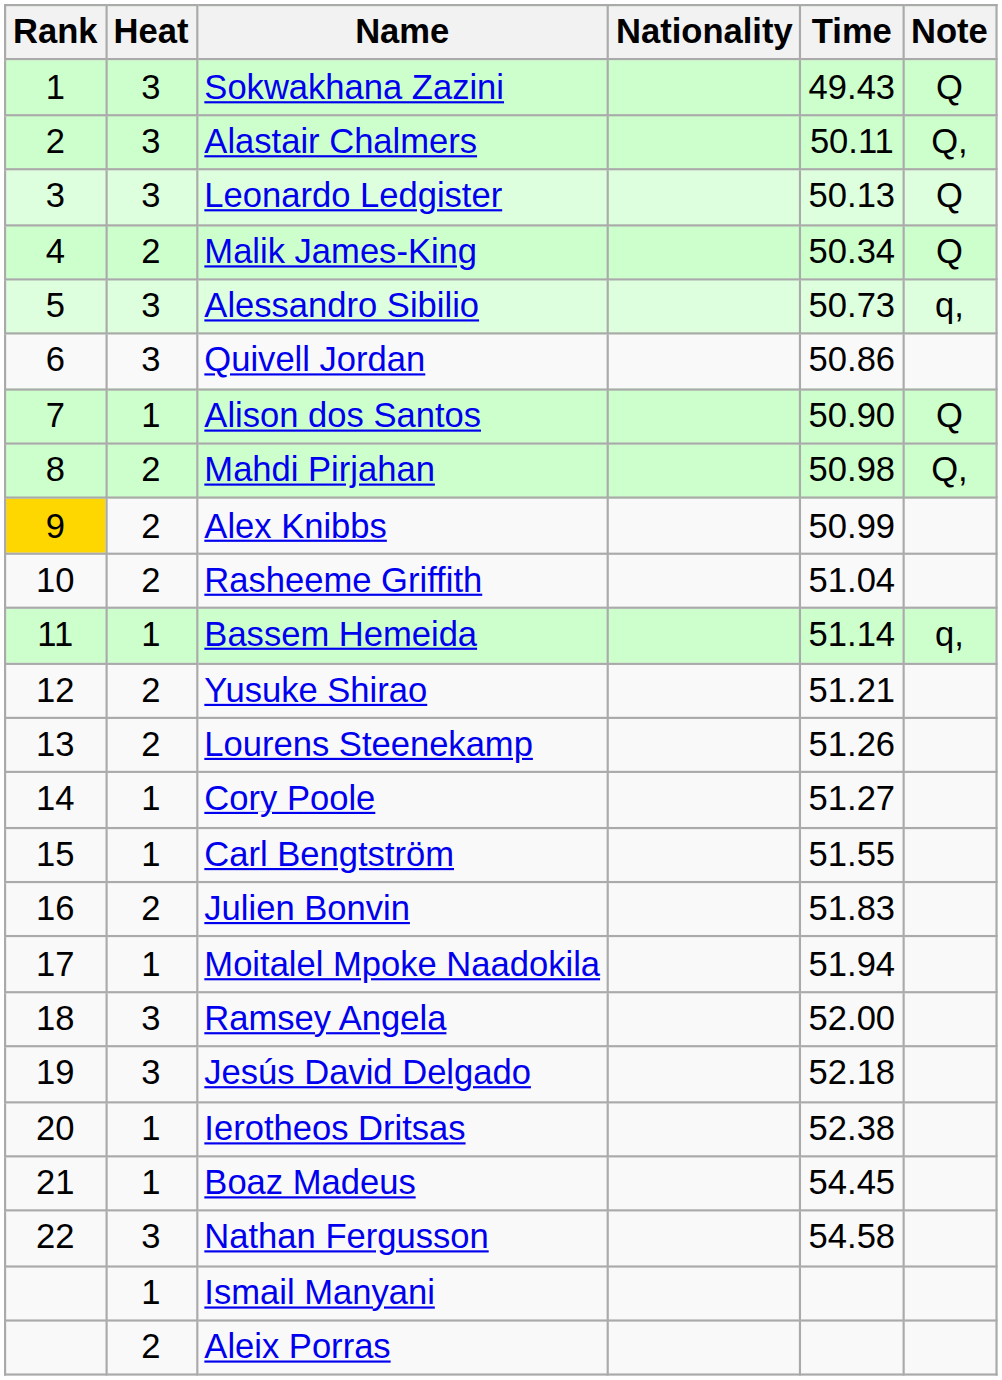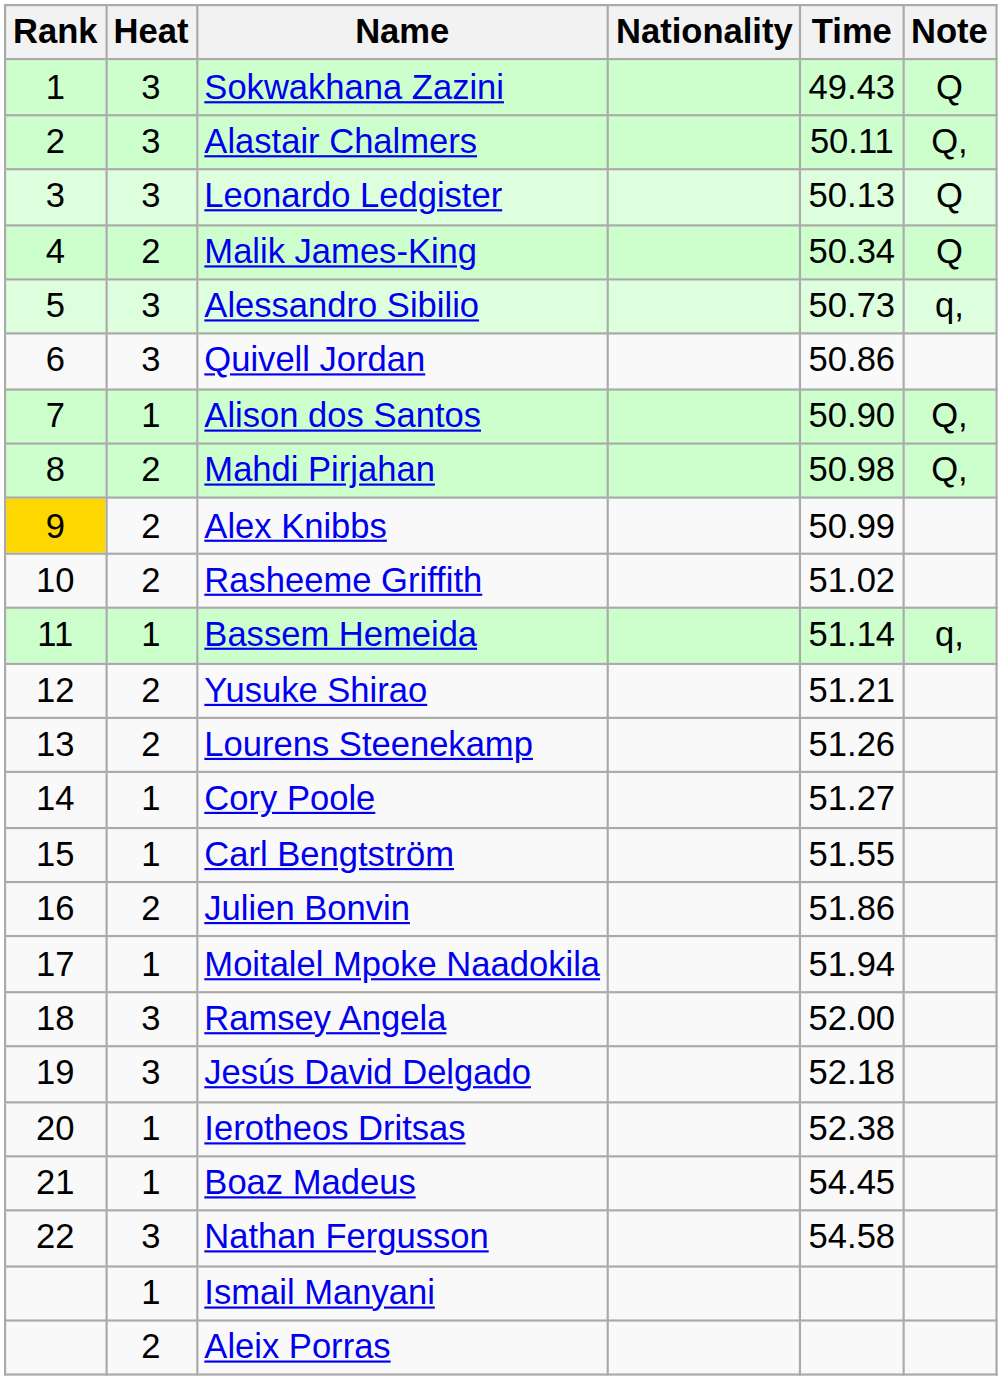 <table class="wikitable sortable" style="text-align:center">
 <tr bgcolor=ccffcc>
 <th>Rank</th>
 <th>Heat</th>
 <th>Name</th>
 <th>Nationality</th>
 <th>Time</th>
 <th>Note</th>
 </tr>
 <tr bgcolor=ccffcc>
 <td>1</td>
 <td>3</td>
 <td align=left><a href='#'>Sokwakhana Zazini</a></td>
 <td align=left></td>
 <td>49.43</td>
 <td>Q</td>
 </tr>
 <tr bgcolor=ccffcc>
 <td>2</td>
 <td>3</td>
 <td align=left><a href='#'>Alastair Chalmers</a></td>
 <td align=left></td>
 <td>50.11</td>
 <td>Q, </td>
 </tr>
 <tr bgcolor=ddffdd>
 <td>3</td>
 <td>3</td>
 <td align=left><a href='#'>Leonardo Ledgister</a></td>
 <td align=left></td>
 <td>50.13</td>
 <td>Q</td>
 </tr>
 <tr bgcolor=ccffcc>
 <td>4</td>
 <td>2</td>
 <td align=left><a href='#'>Malik James-King</a></td>
 <td align=left></td>
 <td>50.34</td>
 <td>Q</td>
 </tr>
 <tr bgcolor=ddffdd>
 <td>5</td>
 <td>3</td>
 <td align=left><a href='#'>Alessandro Sibilio</a></td>
 <td align=left></td>
 <td>50.73</td>
 <td>q, </td>
 </tr>
 <tr>
 <td>6</td>
 <td>3</td>
 <td align=left><a href='#'>Quivell Jordan</a></td>
 <td align=left></td>
 <td>50.86</td>
 <td></td>
 </tr>
 <tr bgcolor=ccffcc>
 <td>7</td>
 <td>1</td>
 <td align=left><a href='#'>Alison dos Santos</a></td>
 <td align=left></td>
 <td>50.90</td>
-<td>Q</td>
+<td>Q, </td>
 </tr>
 <tr bgcolor=ccffcc>
 <td>8</td>
 <td>2</td>
 <td align=left><a href='#'>Mahdi Pirjahan</a></td>
 <td align=left></td>
 <td>50.98</td>
 <td>Q, </td>
 </tr>
 <tr>
 <td style="background: gold;">9</td>
 <td>2</td>
 <td align=left><a href='#'>Alex Knibbs</a></td>
 <td align=left></td>
 <td>50.99</td>
 <td></td>
 </tr>
 <tr>
 <td>10</td>
 <td>2</td>
 <td align=left><a href='#'>Rasheeme Griffith</a></td>
 <td align=left></td>
-<td>51.04</td>
+<td>51.02</td>
 <td></td>
 </tr>
 <tr bgcolor=ccffcc>
 <td>11</td>
 <td>1</td>
 <td align=left><a href='#'>Bassem Hemeida</a></td>
 <td align=left></td>
 <td>51.14</td>
 <td>q, </td>
 </tr>
 <tr>
 <td>12</td>
 <td>2</td>
 <td align=left><a href='#'>Yusuke Shirao</a></td>
 <td align=left></td>
 <td>51.21</td>
 <td></td>
 </tr>
 <tr>
 <td>13</td>
 <td>2</td>
 <td align=left><a href='#'>Lourens Steenekamp</a></td>
 <td align=left></td>
 <td>51.26</td>
 <td></td>
 </tr>
 <tr>
 <td>14</td>
 <td>1</td>
 <td align=left><a href='#'>Cory Poole</a></td>
 <td align=left></td>
 <td>51.27</td>
 <td></td>
 </tr>
 <tr>
 <td>15</td>
 <td>1</td>
 <td align=left><a href='#'>Carl Bengtström</a></td>
 <td align=left></td>
 <td>51.55</td>
 <td></td>
 </tr>
 <tr>
 <td>16</td>
 <td>2</td>
 <td align=left><a href='#'>Julien Bonvin</a></td>
 <td align=left></td>
-<td>51.83</td>
+<td>51.86</td>
 <td></td>
 </tr>
 <tr>
 <td>17</td>
 <td>1</td>
 <td align=left><a href='#'>Moitalel Mpoke Naadokila</a></td>
 <td align=left></td>
 <td>51.94</td>
 <td></td>
 </tr>
 <tr>
 <td>18</td>
 <td>3</td>
 <td align=left><a href='#'>Ramsey Angela</a></td>
 <td align=left></td>
 <td>52.00</td>
 <td></td>
 </tr>
 <tr>
 <td>19</td>
 <td>3</td>
 <td align=left><a href='#'>Jesús David Delgado</a></td>
 <td align=left></td>
 <td>52.18</td>
 <td></td>
 </tr>
 <tr>
 <td>20</td>
 <td>1</td>
 <td align=left><a href='#'>Ierotheos Dritsas</a></td>
 <td align=left></td>
 <td>52.38</td>
 <td></td>
 </tr>
 <tr>
 <td>21</td>
 <td>1</td>
 <td align=left><a href='#'>Boaz Madeus</a></td>
 <td align=left></td>
 <td>54.45</td>
 <td></td>
 </tr>
 <tr>
 <td>22</td>
 <td>3</td>
 <td align=left><a href='#'>Nathan Fergusson</a></td>
 <td align=left></td>
 <td>54.58</td>
 <td></td>
 </tr>
 <tr>
 <td></td>
 <td>1</td>
 <td align=left><a href='#'>Ismail Manyani</a></td>
 <td align=left></td>
 <td></td>
 <td></td>
 </tr>
 <tr>
 <td></td>
 <td>2</td>
 <td align=left><a href='#'>Aleix Porras</a></td>
 <td align=left></td>
 <td></td>
 <td></td>
 </tr>
 </table>
